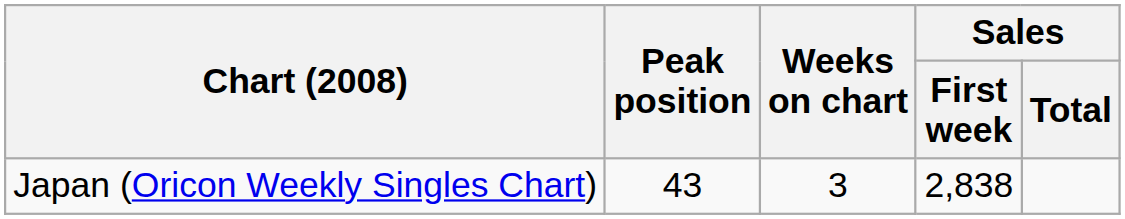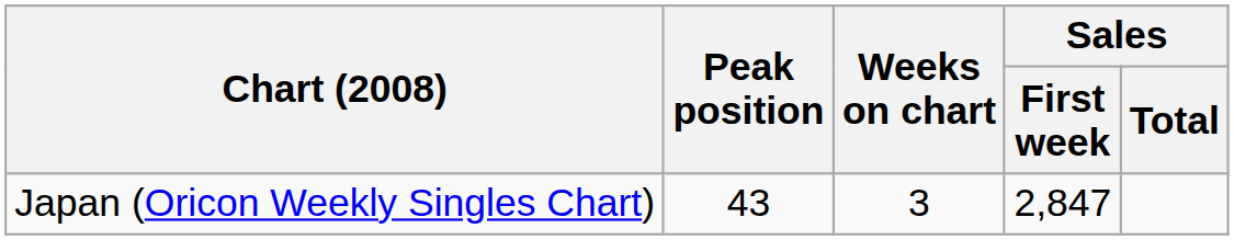 <table class="wikitable sortable" border="1">
 <tr>
 <th rowspan="2">Chart (2008)</th>
 <th rowspan="2">Peak<br>position</th>
 <th rowspan="2">Weeks<br>on chart</th>
 <th colspan="2">Sales</th>
 </tr>
 <tr>
 <th>First<br>week</th>
 <th>Total</th>
 </tr>
 <tr>
 <td>Japan (<a href='#'>Oricon Weekly Singles Chart</a>)</td>
 <td style="text-align:center;">43</td>
 <td style="text-align:center;">3</td>
-<td style="text-align:center;">2,838</td>
+<td style="text-align:center;">2,847</td>
 <td style="text-align:center;"></td>
 </tr>
 </table>
